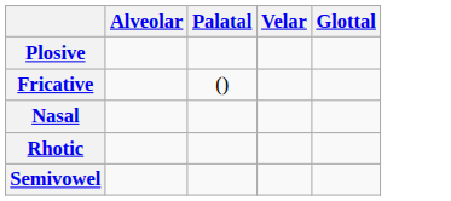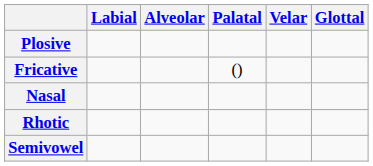 <table class="wikitable">
 <tr>
 <th></th>
+<th align="center"><a href='#'>Labial</a></th>
 <th align="center"><a href='#'>Alveolar</a></th>
 <th align="center"><a href='#'>Palatal</a></th>
 <th align="center"><a href='#'>Velar</a></th>
 <th align="center"><a href='#'>Glottal</a></th>
 </tr>
 <tr>
 <th><a href='#'>Plosive</a></th>
 <td align="center"></td>
 <td align="center"></td>
 <td align="center"></td>
+<td align="center"></td>
 <td></td>
 </tr>
 <tr>
 <th><a href='#'>Fricative</a></th>
+<td></td>
 <td align="center"></td>
 <td align="center">()</td>
 <td></td>
 <td align="center"></td>
 </tr>
 <tr>
 <th><a href='#'>Nasal</a></th>
 <td align="center"></td>
+<td align="center"></td>
 <td></td>
 <td></td>
 <td></td>
 </tr>
 <tr>
 <th><a href='#'>Rhotic</a></th>
+<td></td>
 <td align="center"></td>
 <td></td>
 <td></td>
 <td></td>
 </tr>
 <tr>
 <th><a href='#'>Semivowel</a></th>
+<td align="center"></td>
 <td></td>
 <td align="center"></td>
 <td></td>
 <td></td>
 </tr>
 </table>
